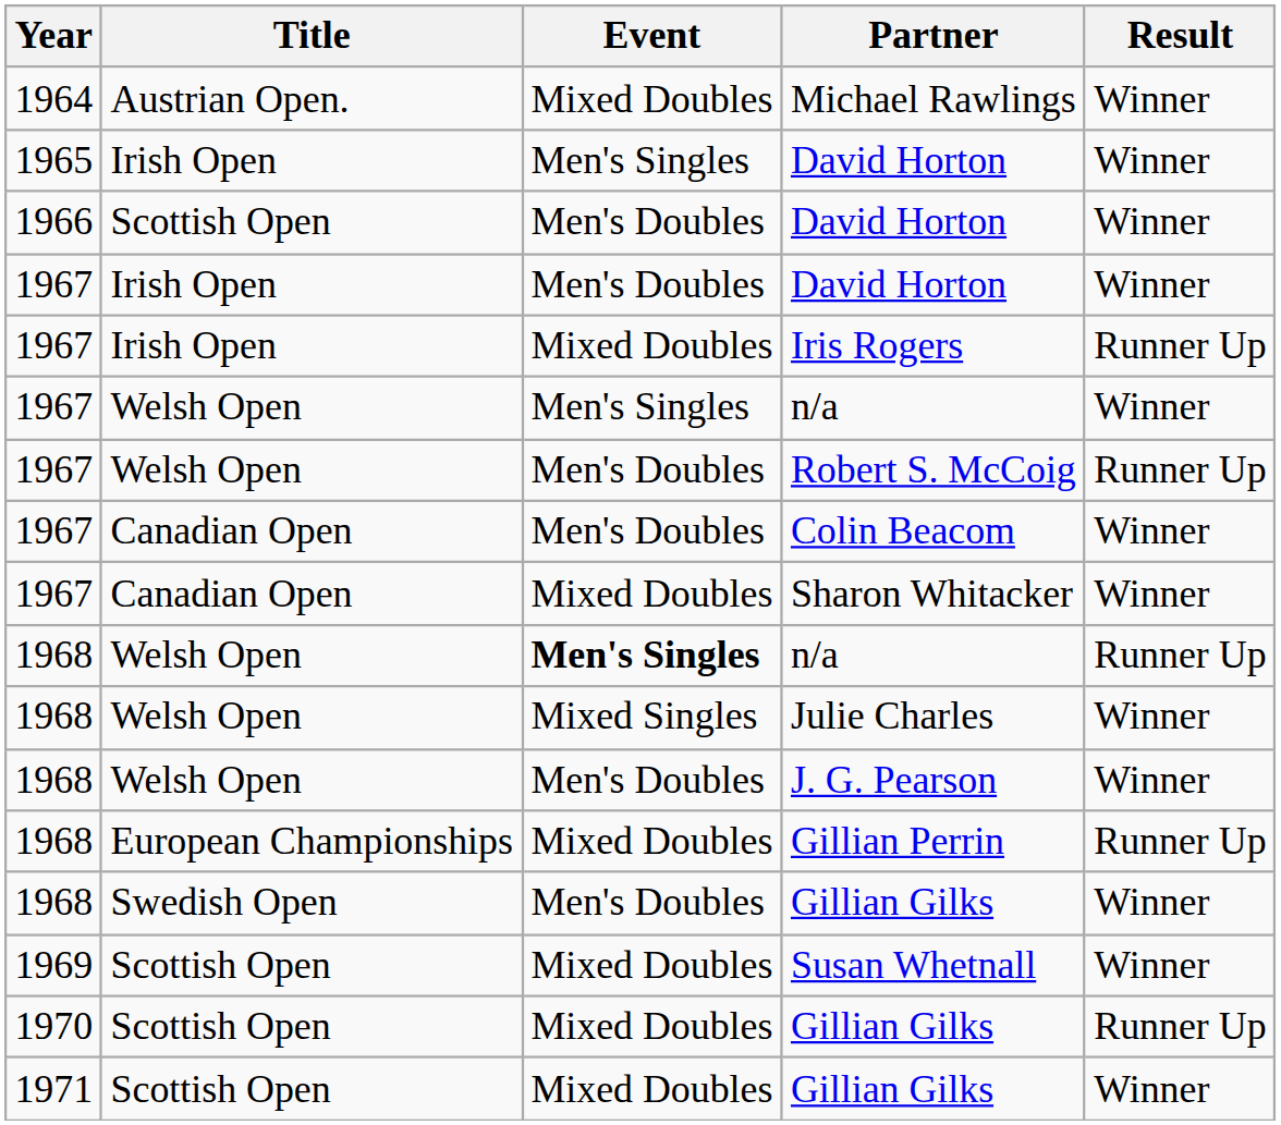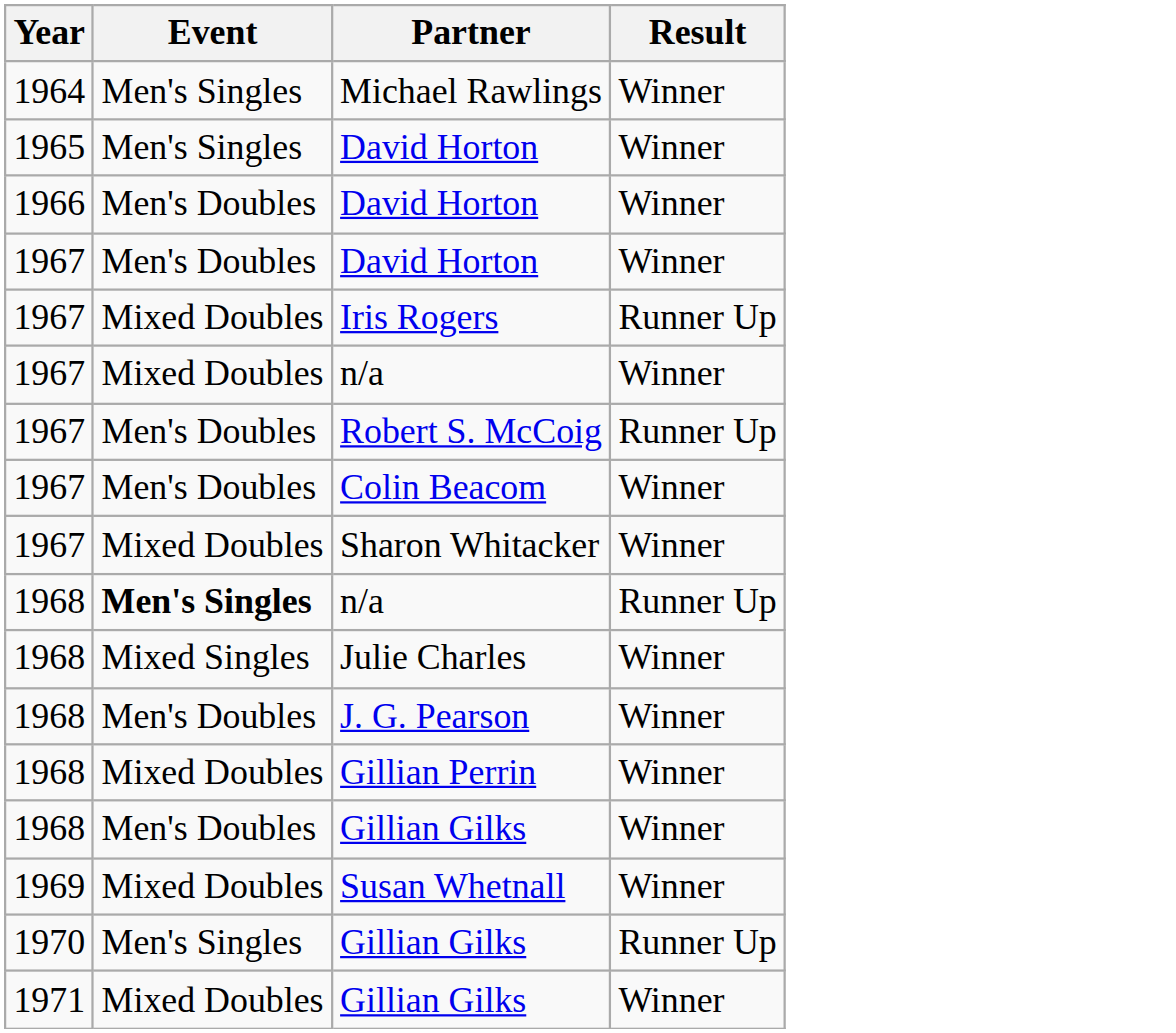 <table class="wikitable sortable">
 <tr>
 <th>Year</th>
-<th>Title</th>
 <th>Event</th>
 <th>Partner</th>
 <th>Result</th>
 </tr>
 <tr>
 <td>1964</td>
-<td>Austrian Open.</td>
-<td>Mixed Doubles</td>
+<td>Men's Singles</td>
 <td>Michael Rawlings</td>
 <td>Winner</td>
 </tr>
 <tr>
 <td>1965</td>
-<td>Irish Open</td>
 <td>Men's Singles</td>
 <td><a href='#'>David Horton</a></td>
 <td>Winner</td>
 </tr>
 <tr>
 <td>1966</td>
-<td>Scottish Open</td>
 <td>Men's Doubles</td>
 <td><a href='#'>David Horton</a></td>
 <td>Winner</td>
 </tr>
 <tr>
 <td>1967</td>
-<td>Irish Open</td>
 <td>Men's Doubles</td>
 <td><a href='#'>David Horton</a></td>
 <td>Winner</td>
 </tr>
 <tr>
 <td>1967</td>
-<td>Irish Open</td>
 <td>Mixed Doubles</td>
 <td><a href='#'>Iris Rogers</a></td>
 <td>Runner Up</td>
 </tr>
 <tr>
 <td>1967</td>
-<td>Welsh Open</td>
-<td>Men's Singles</td>
+<td>Mixed Doubles</td>
 <td>n/a</td>
 <td>Winner</td>
 </tr>
 <tr>
 <td>1967</td>
-<td>Welsh Open</td>
 <td>Men's Doubles</td>
 <td><a href='#'>Robert S. McCoig</a></td>
 <td>Runner Up</td>
 </tr>
 <tr>
 <td>1967</td>
-<td>Canadian Open</td>
 <td>Men's Doubles</td>
 <td><a href='#'>Colin Beacom</a></td>
 <td>Winner</td>
 </tr>
 <tr>
 <td>1967</td>
-<td>Canadian Open</td>
 <td>Mixed Doubles</td>
 <td>Sharon Whitacker</td>
 <td>Winner</td>
 </tr>
 <tr>
 <td>1968</td>
-<td>Welsh Open</td>
 <td><strong>Men's Singles</strong></td>
 <td>n/a</td>
 <td>Runner Up</td>
 </tr>
 <tr>
 <td>1968</td>
-<td>Welsh Open</td>
 <td>Mixed Singles</td>
 <td>Julie Charles</td>
 <td>Winner</td>
 </tr>
 <tr>
 <td>1968</td>
-<td>Welsh Open</td>
 <td>Men's Doubles</td>
 <td><a href='#'>J. G. Pearson</a></td>
 <td>Winner</td>
 </tr>
 <tr>
 <td>1968</td>
-<td>European Championships</td>
 <td>Mixed Doubles</td>
 <td><a href='#'>Gillian Perrin</a></td>
-<td>Runner Up</td>
+<td>Winner</td>
 </tr>
 <tr>
 <td>1968</td>
-<td>Swedish Open</td>
 <td>Men's Doubles</td>
 <td><a href='#'>Gillian Gilks</a></td>
 <td>Winner</td>
 </tr>
 <tr>
 <td>1969</td>
-<td>Scottish Open</td>
 <td>Mixed Doubles</td>
 <td><a href='#'>Susan Whetnall</a></td>
 <td>Winner</td>
 </tr>
 <tr>
 <td>1970</td>
-<td>Scottish Open</td>
-<td>Mixed Doubles</td>
+<td>Men's Singles</td>
 <td><a href='#'>Gillian Gilks</a></td>
 <td>Runner Up</td>
 </tr>
 <tr>
 <td>1971</td>
-<td>Scottish Open</td>
 <td>Mixed Doubles</td>
 <td><a href='#'>Gillian Gilks</a></td>
 <td>Winner</td>
 </tr>
 </table>
